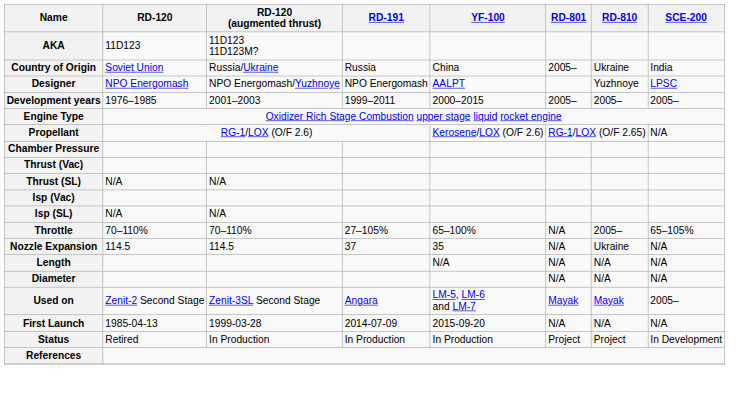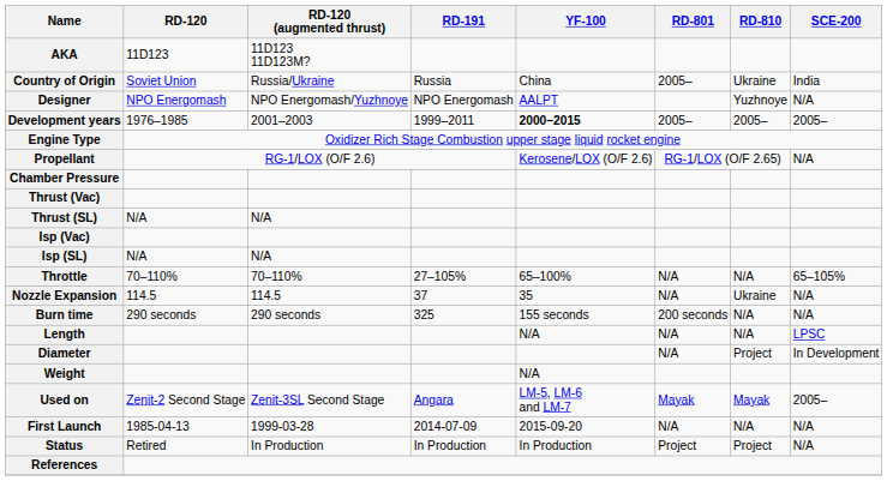 <table class="wikitable">
 <tr>
 <th>Name</th>
 <th>RD-120</th>
 <th>RD-120<br>(augmented thrust)</th>
 <th><a href='#'>RD-191</a></th>
 <th><a href='#'>YF-100</a></th>
 <th><a href='#'>RD-801</a></th>
 <th><a href='#'>RD-810</a></th>
 <th><a href='#'>SCE-200</a></th>
 </tr>
 <tr>
 <th>AKA</th>
 <td>11D123</td>
 <td>11D123<br>11D123M?</td>
 <td></td>
 <td></td>
 <td></td>
 <td></td>
 <td></td>
 </tr>
 <tr>
 <th>Country of Origin</th>
 <td><a href='#'>Soviet Union</a></td>
 <td>Russia/<a href='#'>Ukraine</a></td>
 <td>Russia</td>
 <td>China</td>
 <td>2005–</td>
 <td>Ukraine</td>
 <td>India</td>
 </tr>
 <tr>
 <th>Designer</th>
 <td><a href='#'>NPO Energomash</a></td>
 <td>NPO Energomash/<a href='#'>Yuzhnoye</a></td>
 <td>NPO Energomash</td>
 <td><a href='#'>AALPT</a></td>
 <td Yuzhnoye></td>
 <td>Yuzhnoye</td>
-<td><a href='#'>LPSC</a></td>
+<td>N/A</td>
 </tr>
 <tr>
 <th>Development years</th>
 <td>1976–1985</td>
 <td>2001–2003</td>
 <td>1999–2011</td>
-<td>2000–2015</td>
+<td><strong>2000–2015</strong></td>
 <td>2005–</td>
 <td>2005–</td>
 <td>2005–</td>
 </tr>
 <tr>
 <th>Engine Type</th>
 <td colspan="7" style="text-align: center;"><a href='#'>Oxidizer Rich Stage Combustion</a> <a href='#'>upper stage</a> <a href='#'>liquid</a> <a href='#'>rocket engine</a></td>
 </tr>
 <tr>
 <th>Propellant</th>
 <td colspan="3" style="text-align: center;"><a href='#'>RG-1</a>/<a href='#'>LOX</a> (O/F 2.6)</td>
 <td colspan="1" style="text-align: center;"><a href='#'>Kerosene</a>/<a href='#'>LOX</a> (O/F 2.6)</td>
 <td colspan="2" style="text-align: center;"><a href='#'>RG-1</a>/<a href='#'>LOX</a> (O/F 2.65)</td>
 <td>N/A</td>
 </tr>
 <tr>
 <th>Chamber Pressure</th>
 <td></td>
 <td></td>
 <td></td>
 <td></td>
 <td></td>
 <td></td>
 <td></td>
 </tr>
 <tr>
 <th>Thrust (Vac)</th>
 <td></td>
 <td></td>
 <td></td>
 <td></td>
 <td></td>
 <td></td>
 <td></td>
 </tr>
 <tr>
 <th>Thrust (SL)</th>
 <td>N/A</td>
 <td>N/A</td>
 <td></td>
 <td></td>
 <td></td>
 <td></td>
 <td></td>
 </tr>
 <tr>
 <th>Isp (Vac)</th>
 <td></td>
 <td></td>
 <td></td>
 <td></td>
 <td></td>
 <td></td>
 <td></td>
 </tr>
 <tr>
 <th>Isp (SL)</th>
 <td>N/A</td>
 <td>N/A</td>
 <td></td>
 <td></td>
 <td></td>
 <td></td>
 <td></td>
 </tr>
 <tr>
 <th>Throttle</th>
 <td>70–110%</td>
 <td>70–110%</td>
 <td>27–105%</td>
 <td>65–100%</td>
 <td>N/A</td>
-<td>2005–</td>
+<td>N/A</td>
 <td>65–105%</td>
 </tr>
 <tr>
 <th>Nozzle Expansion</th>
 <td>114.5</td>
 <td>114.5</td>
 <td>37</td>
 <td>35</td>
 <td>N/A</td>
 <td>Ukraine</td>
 <td>N/A</td>
 </tr>
 <tr>
+<th>Burn time</th>
+<td>290 seconds</td>
+<td>290 seconds</td>
+<td>325</td>
+<td>155 seconds</td>
+<td>200 seconds</td>
+<td>N/A</td>
+<td>N/A</td>
+</tr>
+<tr>
 <th>Length</th>
 <td></td>
 <td></td>
 <td></td>
 <td>N/A</td>
 <td>N/A</td>
 <td>N/A</td>
-<td>N/A</td>
+<td><a href='#'>LPSC</a></td>
 </tr>
 <tr>
 <th>Diameter</th>
 <td></td>
 <td></td>
 <td></td>
 <td></td>
 <td>N/A</td>
+<td>Project</td>
+<td>In Development</td>
+</tr>
+<tr>
+<th>Weight</th>
+<td></td>
+<td></td>
+<td></td>
 <td>N/A</td>
-<td>N/A</td>
+<td></td>
+<td></td>
+<td></td>
 </tr>
 <tr>
 <th>Used on</th>
 <td><a href='#'>Zenit-2</a> Second Stage</td>
 <td><a href='#'>Zenit-3SL</a> Second Stage</td>
 <td><a href='#'>Angara</a></td>
 <td><a href='#'>LM-5</a>, <a href='#'>LM-6</a><br> and <a href='#'>LM-7</a></td>
 <td><a href='#'>Mayak</a></td>
 <td><a href='#'>Mayak</a></td>
 <td>2005–</td>
 </tr>
 <tr>
 <th>First Launch</th>
 <td>1985-04-13</td>
 <td>1999-03-28</td>
 <td>2014-07-09</td>
 <td>2015-09-20</td>
 <td>N/A</td>
 <td>N/A</td>
 <td>N/A</td>
 </tr>
 <tr>
 <th>Status</th>
 <td>Retired</td>
 <td>In Production</td>
 <td>In Production</td>
 <td>In Production</td>
 <td>Project</td>
 <td>Project</td>
-<td>In Development</td>
+<td>N/A</td>
 </tr>
 <tr>
 <th>References</th>
 <td colspan="7" style="text-align: left;"></td>
 </tr>
 <tr>
 </tr>
 </table>
